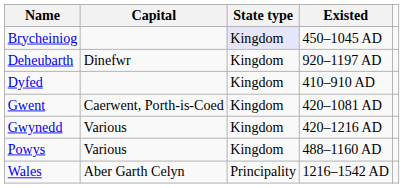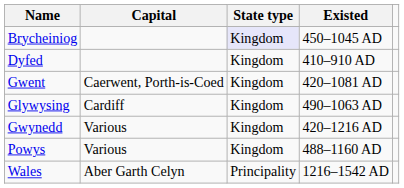 <table class="wikitable sortable" border="1">
 <tr>
 <th>Name</th>
 <th>Capital</th>
 <th>State type</th>
 <th>Existed</th>
 </tr>
 <tr>
 <td><a href='#'>Brycheiniog</a></td>
 <td></td>
 <td style="background: lavender;">Kingdom</td>
 <td>450–1045 AD</td>
 <td></td>
 </tr>
 <tr>
-<td><a href='#'>Deheubarth</a></td>
-<td>Dinefwr</td>
-<td>Kingdom</td>
-<td>920–1197 AD</td>
-<td></td>
-</tr>
-<tr>
 <td><a href='#'>Dyfed</a></td>
 <td></td>
 <td>Kingdom</td>
 <td>410–910 AD</td>
 <td></td>
 </tr>
 <tr>
 <td><a href='#'>Gwent</a></td>
 <td>Caerwent, Porth-is-Coed</td>
 <td>Kingdom</td>
 <td>420–1081 AD</td>
+<td></td>
+</tr>
+<tr>
+<td><a href='#'>Glywysing</a></td>
+<td>Cardiff</td>
+<td>Kingdom</td>
+<td>490–1063 AD</td>
 <td></td>
 </tr>
 <tr>
 <td><a href='#'>Gwynedd</a></td>
 <td>Various</td>
 <td>Kingdom</td>
 <td>420–1216 AD</td>
 <td></td>
 </tr>
 <tr>
 <td><a href='#'>Powys</a></td>
 <td>Various</td>
 <td>Kingdom</td>
 <td>488–1160 AD</td>
 <td></td>
 </tr>
 <tr>
 <td><a href='#'>Wales</a></td>
 <td>Aber Garth Celyn</td>
 <td>Principality</td>
 <td>1216–1542 AD</td>
 <td></td>
 </tr>
 </table>
